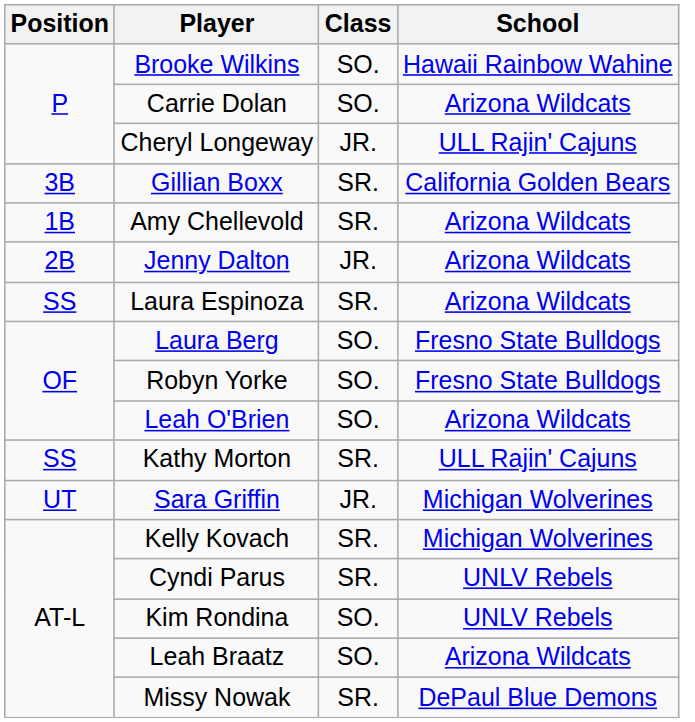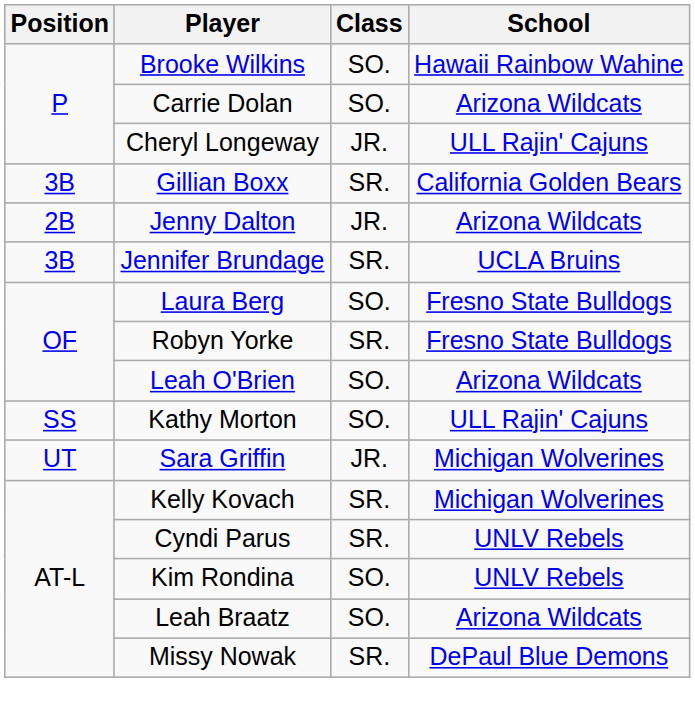 <table class="wikitable">
 <tr>
 <th>Position</th>
 <th>Player</th>
 <th>Class</th>
 <th>School</th>
 </tr>
 <tr align=center>
 <td rowspan=3><a href='#'>P</a></td>
 <td><a href='#'>Brooke Wilkins</a></td>
 <td>SO.</td>
 <td><a href='#'>Hawaii Rainbow Wahine</a></td>
 </tr>
 <tr align=center>
 <td>Carrie Dolan</td>
 <td>SO.</td>
 <td><a href='#'>Arizona Wildcats</a></td>
 </tr>
 <tr align=center>
 <td>Cheryl Longeway</td>
 <td>JR.</td>
 <td><a href='#'>ULL Rajin' Cajuns</a></td>
 </tr>
 <tr align=center>
 <td rowspan=1><a href='#'>3B</a></td>
 <td><a href='#'>Gillian Boxx</a></td>
 <td>SR.</td>
 <td><a href='#'>California Golden Bears</a></td>
 </tr>
 <tr align=center>
-<td rowspan=1><a href='#'>1B</a></td>
-<td>Amy Chellevold</td>
-<td>SR.</td>
-<td><a href='#'>Arizona Wildcats</a></td>
-</tr>
-<tr align=center>
 <td rowspan=1><a href='#'>2B</a></td>
 <td><a href='#'>Jenny Dalton</a></td>
 <td>JR.</td>
 <td><a href='#'>Arizona Wildcats</a></td>
 </tr>
 <tr align=center>
-<td rowspan=1><a href='#'>SS</a></td>
-<td>Laura Espinoza</td>
+<td rowspan=1><a href='#'>3B</a></td>
+<td><a href='#'>Jennifer Brundage</a></td>
 <td>SR.</td>
-<td><a href='#'>Arizona Wildcats</a></td>
+<td><a href='#'>UCLA Bruins</a></td>
 </tr>
 <tr align=center>
 <td rowspan=3><a href='#'>OF</a></td>
 <td><a href='#'>Laura Berg</a></td>
 <td>SO.</td>
 <td><a href='#'>Fresno State Bulldogs</a></td>
 </tr>
 <tr align=center>
 <td>Robyn Yorke</td>
-<td>SO.</td>
+<td>SR.</td>
 <td><a href='#'>Fresno State Bulldogs</a></td>
 </tr>
 <tr align=center>
 <td><a href='#'>Leah O'Brien</a></td>
 <td>SO.</td>
 <td><a href='#'>Arizona Wildcats</a></td>
 </tr>
 <tr align=center>
 <td rowspan=1><a href='#'>SS</a></td>
 <td>Kathy Morton</td>
-<td>SR.</td>
+<td>SO.</td>
 <td><a href='#'>ULL Rajin' Cajuns</a></td>
 </tr>
 <tr align=center>
 <td rowspan=1><a href='#'>UT</a></td>
 <td><a href='#'>Sara Griffin</a></td>
 <td>JR.</td>
 <td><a href='#'>Michigan Wolverines</a></td>
 </tr>
 <tr align=center>
 <td rowspan=5>AT-L</td>
 <td>Kelly Kovach</td>
 <td>SR.</td>
 <td><a href='#'>Michigan Wolverines</a></td>
 </tr>
 <tr align=center>
 <td>Cyndi Parus</td>
 <td>SR.</td>
 <td><a href='#'>UNLV Rebels</a></td>
 </tr>
 <tr align=center>
 <td>Kim Rondina</td>
 <td>SO.</td>
 <td><a href='#'>UNLV Rebels</a></td>
 </tr>
 <tr align=center>
 <td>Leah Braatz</td>
 <td>SO.</td>
 <td><a href='#'>Arizona Wildcats</a></td>
 </tr>
 <tr align=center>
 <td>Missy Nowak</td>
 <td>SR.</td>
 <td><a href='#'>DePaul Blue Demons</a></td>
 </tr>
 </table>
